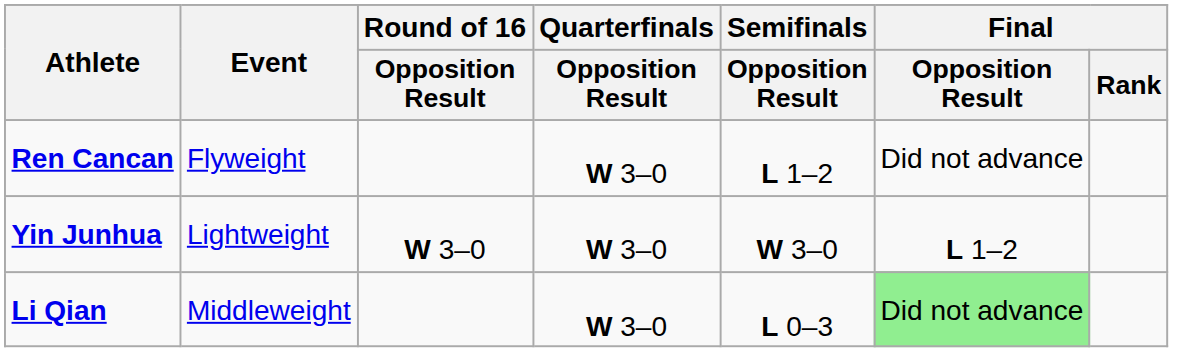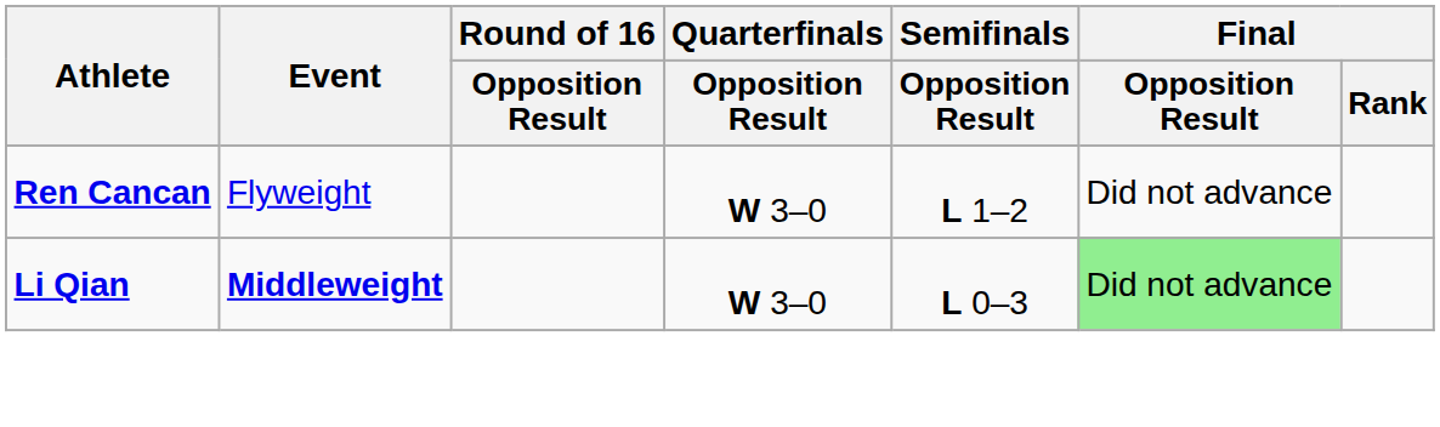 <table class="wikitable" style="font-size:90%">
 <tr>
 <th rowspan="2">Athlete</th>
 <th rowspan="2">Event</th>
 <th>Round of 16</th>
 <th>Quarterfinals</th>
 <th>Semifinals</th>
 <th colspan=2>Final</th>
 </tr>
 <tr style="font-size:95%">
 <th>Opposition<br>Result</th>
 <th>Opposition<br>Result</th>
 <th>Opposition<br>Result</th>
 <th>Opposition<br>Result</th>
 <th>Rank</th>
 </tr>
 <tr align=center>
 <td align=left><strong><a href='#'>Ren Cancan</a></strong></td>
 <td align=left><a href='#'>Flyweight</a></td>
 <td></td>
 <td><br><strong>W</strong> 3–0</td>
 <td><br><strong>L</strong> 1–2</td>
 <td>Did not advance</td>
 <td></td>
 </tr>
 <tr align=center>
-<td align=left><strong><a href='#'>Yin Junhua</a></strong></td>
-<td align=left><a href='#'>Lightweight</a></td>
-<td><br><strong>W</strong> 3–0</td>
-<td><br><strong>W</strong> 3–0</td>
-<td><br><strong>W</strong> 3–0</td>
-<td><br><strong>L</strong> 1–2</td>
-<td></td>
-</tr>
-<tr align=center>
 <td align=left><strong><a href='#'>Li Qian</a></strong></td>
-<td align=left><a href='#'>Middleweight</a></td>
+<td align=left><strong><a href='#'>Middleweight</a></strong></td>
 <td></td>
 <td><br><strong>W</strong> 3–0</td>
 <td><br><strong>L</strong> 0–3</td>
 <td style="background: lightgreen;">Did not advance</td>
 <td></td>
 </tr>
 </table>
